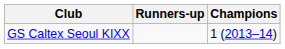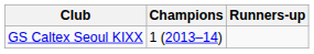 <table class="wikitable">
 <tr>
 <th>Club</th>
+<th>Champions</th>
 <th>Runners-up</th>
-<th>Champions</th>
 </tr>
 <tr>
 <td><a href='#'>GS Caltex Seoul KIXX</a></td>
+<td>1 (<a href='#'>2013–14</a>)</td>
 <td></td>
-<td>1 (<a href='#'>2013–14</a>)</td>
 </tr>
 </table>
